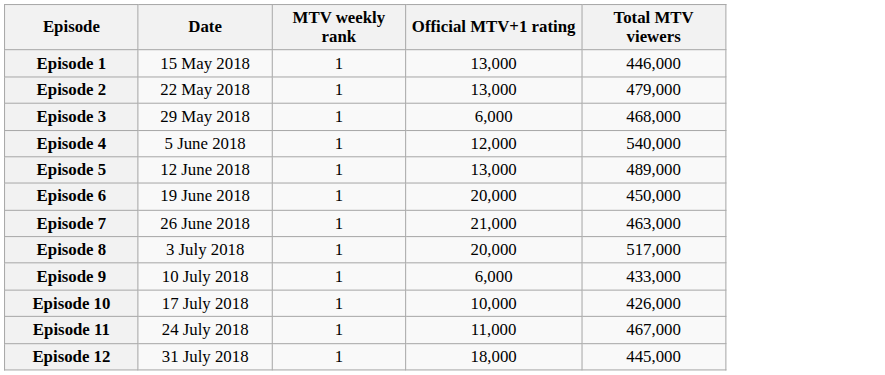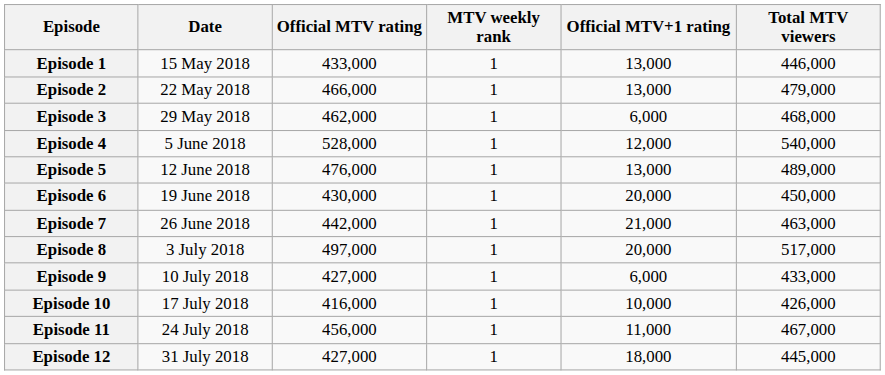 <table class="wikitable sortable" style="text-align:center">
 <tr>
 <th scope="col" style="width:120px;">Episode</th>
 <th scope="col" style="width:120px;">Date</th>
+<th scope="col" style="width:140px;">Official MTV rating</th>
 <th scope="col" style="width:120px;">MTV weekly rank</th>
 <th scope="col" style="width:160px;">Official MTV+1 rating</th>
 <th scope="col" style="width:130px;">Total MTV viewers</th>
 </tr>
 <tr>
 <th scope="row">Episode 1</th>
 <td>15 May 2018</td>
+<td>433,000</td>
 <td>1</td>
 <td>13,000</td>
 <td>446,000</td>
 </tr>
 <tr>
 <th scope="row">Episode 2</th>
 <td>22 May 2018</td>
+<td>466,000</td>
 <td>1</td>
 <td>13,000</td>
 <td>479,000</td>
 </tr>
 <tr>
 <th scope="row">Episode 3</th>
 <td>29 May 2018</td>
+<td>462,000</td>
 <td>1</td>
 <td>6,000</td>
 <td>468,000</td>
 </tr>
 <tr>
 <th scope="row">Episode 4</th>
 <td>5 June 2018</td>
+<td>528,000</td>
 <td>1</td>
 <td>12,000</td>
 <td>540,000</td>
 </tr>
 <tr>
 <th scope="row">Episode 5</th>
 <td>12 June 2018</td>
+<td>476,000</td>
 <td>1</td>
 <td>13,000</td>
 <td>489,000</td>
 </tr>
 <tr>
 <th scope="row">Episode 6</th>
 <td>19 June 2018</td>
+<td>430,000</td>
 <td>1</td>
 <td>20,000</td>
 <td>450,000</td>
 </tr>
 <tr>
 <th scope="row">Episode 7</th>
 <td>26 June 2018</td>
+<td>442,000</td>
 <td>1</td>
 <td>21,000</td>
 <td>463,000</td>
 </tr>
 <tr>
 <th scope="row">Episode 8</th>
 <td>3 July 2018</td>
+<td>497,000</td>
 <td>1</td>
 <td>20,000</td>
 <td>517,000</td>
 </tr>
 <tr>
 <th scope="row">Episode 9</th>
 <td>10 July 2018</td>
+<td>427,000</td>
 <td>1</td>
 <td>6,000</td>
 <td>433,000</td>
 </tr>
 <tr>
 <th scope="row">Episode 10</th>
 <td>17 July 2018</td>
+<td>416,000</td>
 <td>1</td>
 <td>10,000</td>
 <td>426,000</td>
 </tr>
 <tr>
 <th scope="row">Episode 11</th>
 <td>24 July 2018</td>
+<td>456,000</td>
 <td>1</td>
 <td>11,000</td>
 <td>467,000</td>
 </tr>
 <tr>
 <th scope="row">Episode 12</th>
 <td>31 July 2018</td>
+<td>427,000</td>
 <td>1</td>
 <td>18,000</td>
 <td>445,000</td>
 </tr>
 </table>
